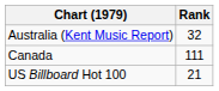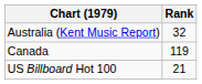 <table class="wikitable sortable">
 <tr>
 <th>Chart (1979)</th>
 <th style="text-align:center;">Rank</th>
 </tr>
 <tr>
 <td>Australia (<a href='#'>Kent Music Report</a>)</td>
 <td style="text-align:center;">32</td>
 </tr>
 <tr>
 <td>Canada </td>
-<td style="text-align:center;">111</td>
+<td style="text-align:center;">119</td>
 </tr>
 <tr>
 <td>US <em>Billboard</em> Hot 100</td>
 <td style="text-align:center;">21</td>
 </tr>
 </table>
